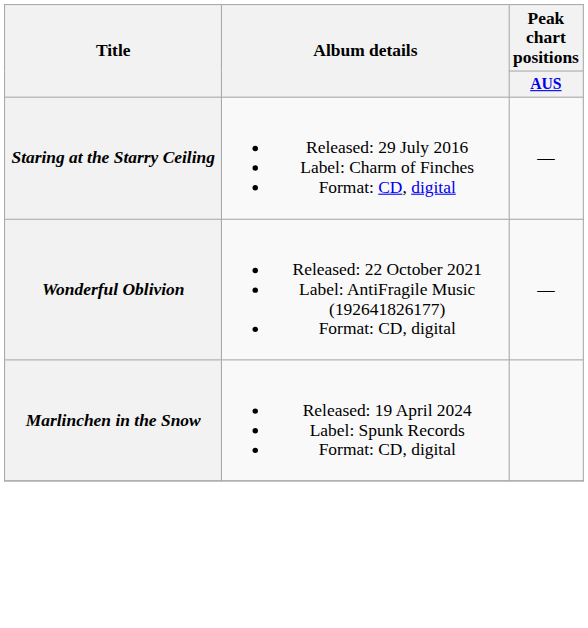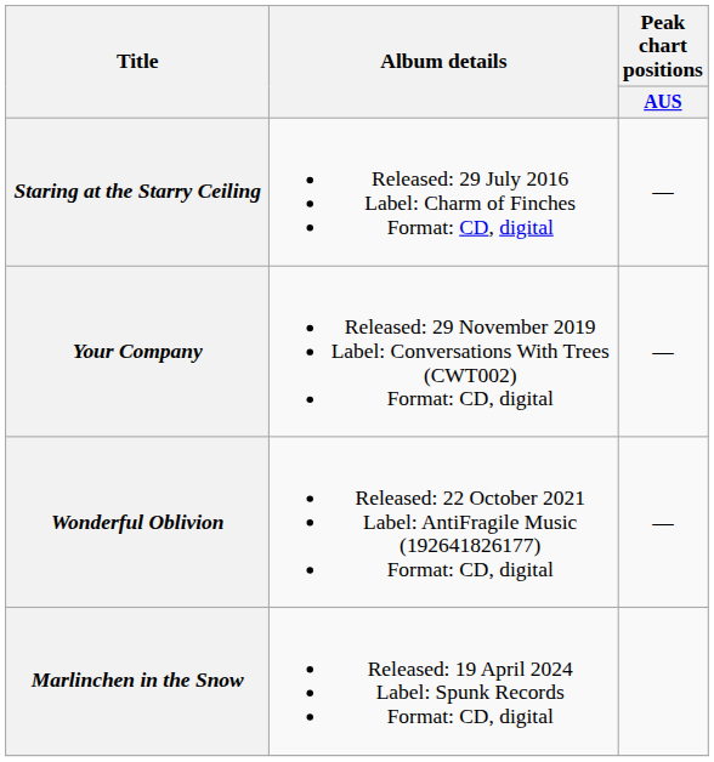 <table class="wikitable plainrowheaders" style="text-align:center;" border="1">
 <tr>
 <th scope="col" rowspan="2" style="width:12em;">Title</th>
 <th scope="col" rowspan="2" style="width:16em;">Album details</th>
 <th scope="col" colspan="1">Peak chart positions</th>
 </tr>
 <tr>
 <th scope="col" style="width:2.2em;font-size:90%;"><a href='#'>AUS</a><br></th>
 </tr>
 <tr>
 <th scope="row"><em>Staring at the Starry Ceiling</em></th>
 <td><br><ul><li>Released: 29 July 2016</li><li>Label: Charm of Finches</li><li>Format: <a href='#'>CD</a>, <a href='#'>digital</a></li></ul></td>
 <td>—</td>
 </tr>
 <tr>
+<th scope="row"><em>Your Company</em></th>
+<td><br><ul><li>Released: 29 November 2019</li><li>Label: Conversations With Trees (CWT002)</li><li>Format: CD, digital</li></ul></td>
+<td>—</td>
+</tr>
+<tr>
 <th scope="row"><em>Wonderful Oblivion</em></th>
 <td><br><ul><li>Released: 22 October 2021</li><li>Label: AntiFragile Music (192641826177)</li><li>Format: CD, digital</li></ul></td>
 <td>—</td>
 </tr>
 <tr>
 <th scope="row"><em>Marlinchen in the Snow</em></th>
 <td><br><ul><li>Released: 19 April 2024</li><li>Label: Spunk Records</li><li>Format: CD, digital</li></ul></td>
 <td></td>
 </tr>
 <tr>
 </tr>
 </table>
